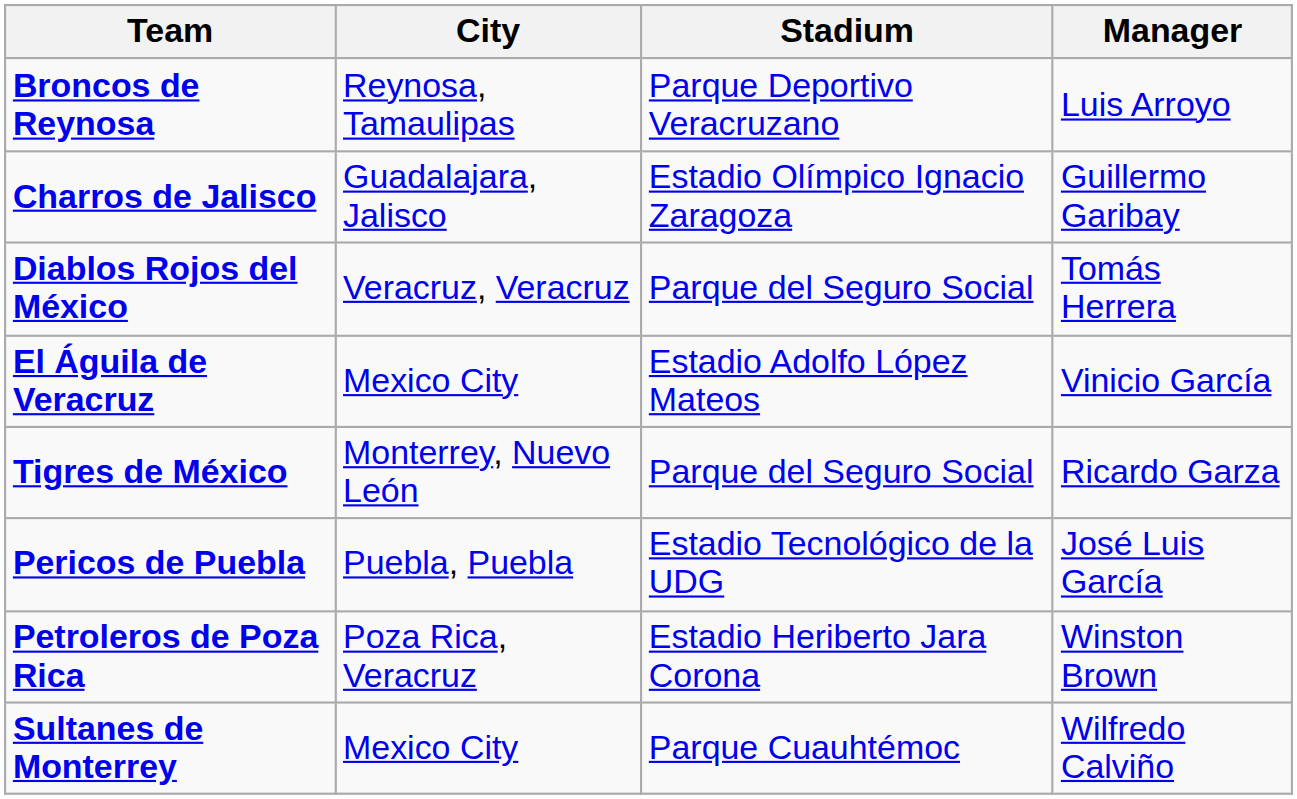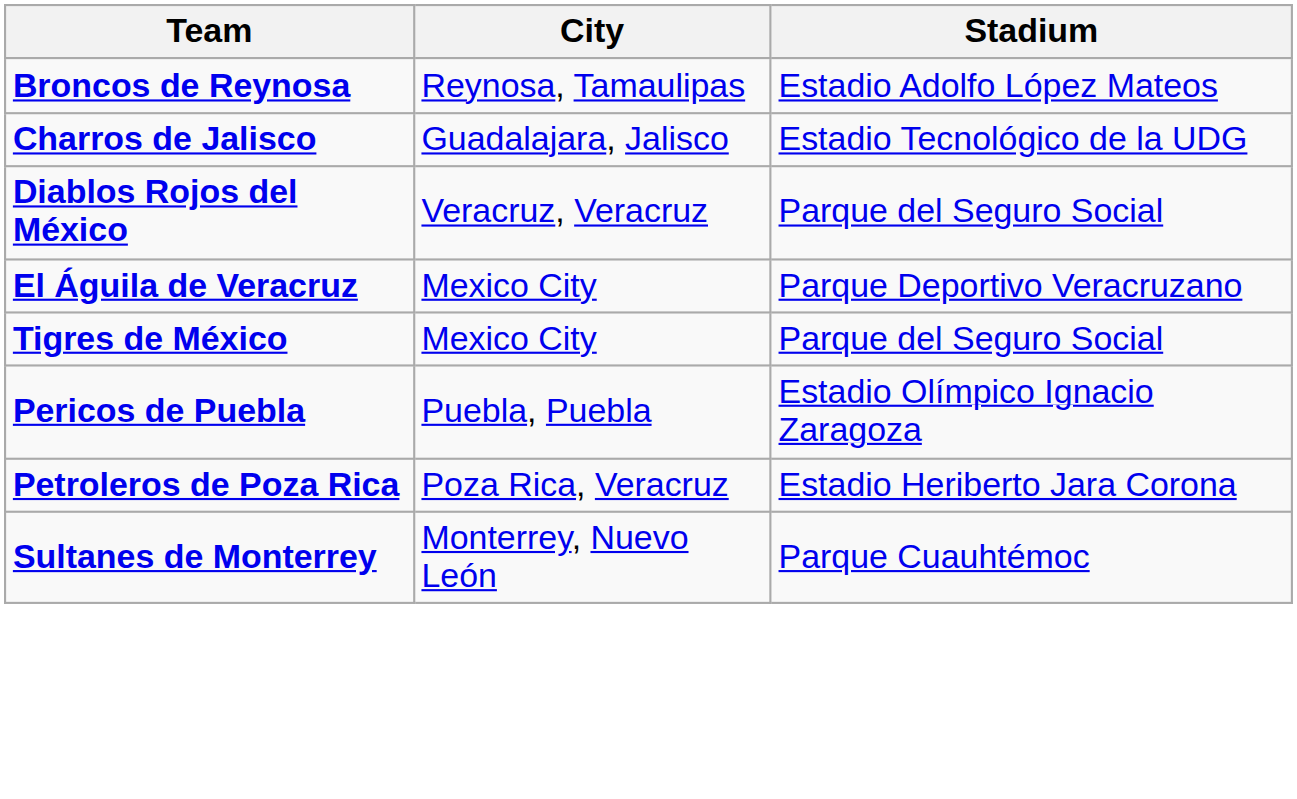 <table class="wikitable sortable plainrowheaders">
 <tr>
 <th scope="col">Team</th>
 <th scope="col">City</th>
 <th scope="col">Stadium</th>
-<th scope="col">Manager</th>
 </tr>
 <tr>
 <td scope="row"><strong><a href='#'>Broncos de Reynosa</a></strong></td>
 <td><a href='#'>Reynosa</a>, <a href='#'>Tamaulipas</a></td>
-<td><a href='#'>Parque Deportivo Veracruzano</a></td>
-<td><a href='#'>Luis Arroyo</a></td>
+<td><a href='#'>Estadio Adolfo López Mateos</a></td>
 </tr>
 <tr>
 <td scope="row"><strong><a href='#'>Charros de Jalisco</a></strong></td>
 <td><a href='#'>Guadalajara</a>, <a href='#'>Jalisco</a></td>
-<td><a href='#'>Estadio Olímpico Ignacio Zaragoza</a></td>
-<td><a href='#'>Guillermo Garibay</a></td>
+<td><a href='#'>Estadio Tecnológico de la UDG</a></td>
 </tr>
 <tr>
 <td scope="row"><strong><a href='#'>Diablos Rojos del México</a></strong></td>
 <td><a href='#'>Veracruz</a>, <a href='#'>Veracruz</a></td>
 <td><a href='#'>Parque del Seguro Social</a></td>
-<td><a href='#'>Tomás Herrera</a></td>
 </tr>
 <tr>
 <td scope="row"><strong><a href='#'>El Águila de Veracruz</a></strong></td>
 <td><a href='#'>Mexico City</a></td>
-<td><a href='#'>Estadio Adolfo López Mateos</a></td>
-<td><a href='#'>Vinicio García</a></td>
+<td><a href='#'>Parque Deportivo Veracruzano</a></td>
 </tr>
 <tr>
 <td scope="row"><strong><a href='#'>Tigres de México</a></strong></td>
-<td><a href='#'>Monterrey</a>, <a href='#'>Nuevo León</a></td>
+<td><a href='#'>Mexico City</a></td>
 <td><a href='#'>Parque del Seguro Social</a></td>
-<td><a href='#'>Ricardo Garza</a></td>
 </tr>
 <tr>
 <td scope="row"><strong><a href='#'>Pericos de Puebla</a></strong></td>
 <td><a href='#'>Puebla</a>, <a href='#'>Puebla</a></td>
-<td><a href='#'>Estadio Tecnológico de la UDG</a></td>
-<td><a href='#'>José Luis García</a></td>
+<td><a href='#'>Estadio Olímpico Ignacio Zaragoza</a></td>
 </tr>
 <tr>
 <td scope="row"><strong><a href='#'>Petroleros de Poza Rica</a></strong></td>
 <td><a href='#'>Poza Rica</a>, <a href='#'>Veracruz</a></td>
 <td><a href='#'>Estadio Heriberto Jara Corona</a></td>
-<td><a href='#'>Winston Brown</a></td>
 </tr>
 <tr>
 <td scope="row"><strong><a href='#'>Sultanes de Monterrey</a></strong></td>
-<td><a href='#'>Mexico City</a></td>
+<td><a href='#'>Monterrey</a>, <a href='#'>Nuevo León</a></td>
 <td><a href='#'>Parque Cuauhtémoc</a></td>
-<td><a href='#'>Wilfredo Calviño</a></td>
 </tr>
 </table>
